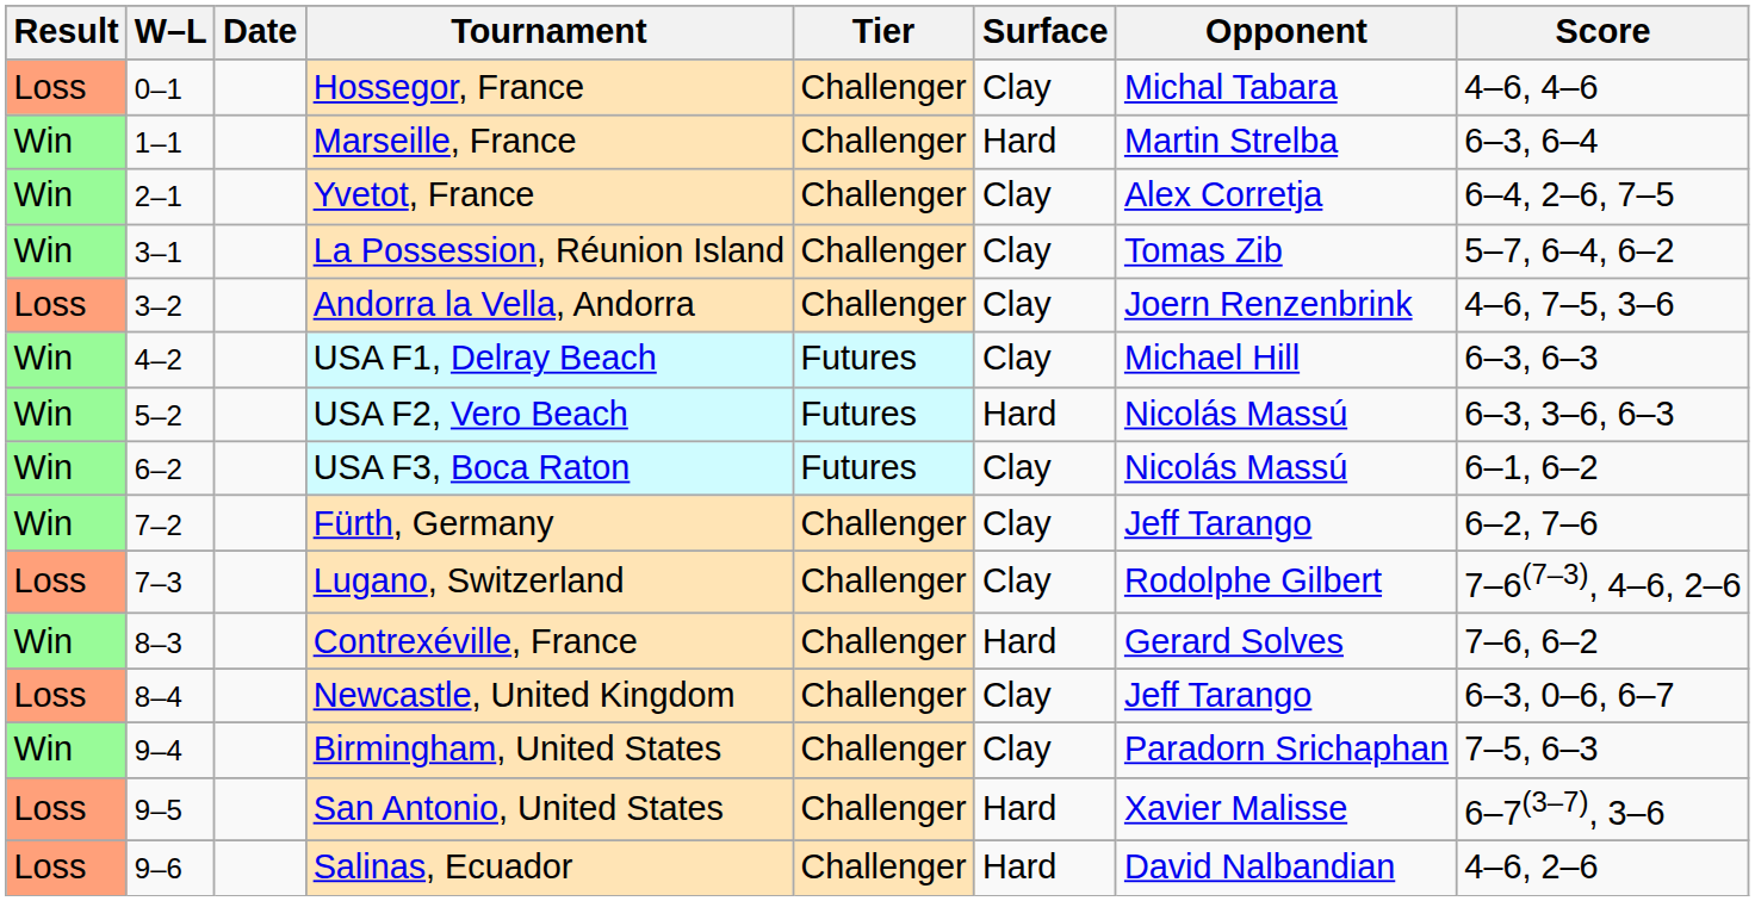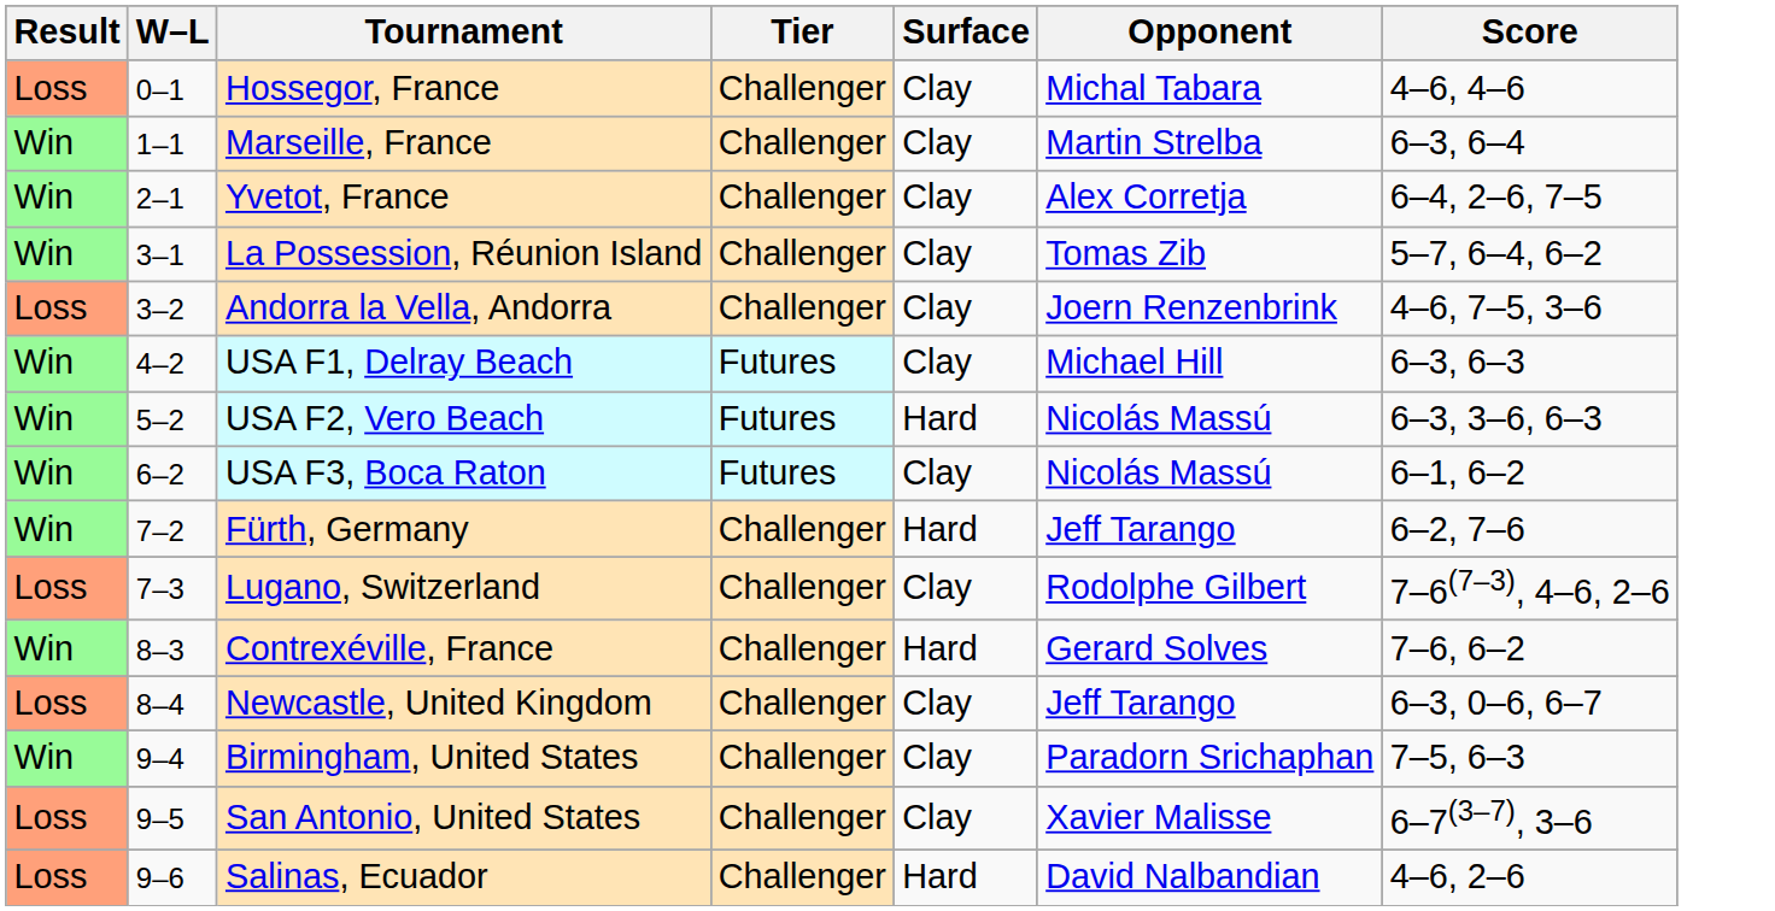 <table class="sortable wikitable">
 <tr>
 <th>Result</th>
 <th class="unsortable">W–L</th>
-<th>Date</th>
 <th>Tournament</th>
 <th>Tier</th>
 <th>Surface</th>
 <th>Opponent</th>
 <th class="unsortable">Score</th>
 </tr>
 <tr>
 <td style="background:#ffa07a;">Loss</td>
 <td><small>0–1</small></td>
-<td></td>
 <td style="background:moccasin;"><a href='#'>Hossegor</a>, France</td>
 <td style="background:moccasin;">Challenger</td>
 <td>Clay</td>
 <td> <a href='#'>Michal Tabara</a></td>
 <td>4–6, 4–6</td>
 </tr>
 <tr>
 <td style="background:#98fb98;">Win</td>
 <td><small>1–1</small></td>
-<td></td>
 <td style="background:moccasin;"><a href='#'>Marseille</a>, France</td>
 <td style="background:moccasin;">Challenger</td>
-<td>Hard</td>
+<td>Clay</td>
 <td> <a href='#'>Martin Strelba</a></td>
 <td>6–3, 6–4</td>
 </tr>
 <tr>
 <td style="background:#98fb98;">Win</td>
 <td><small>2–1</small></td>
-<td></td>
 <td style="background:moccasin;"><a href='#'>Yvetot</a>, France</td>
 <td style="background:moccasin;">Challenger</td>
 <td>Clay</td>
 <td> <a href='#'>Alex Corretja</a></td>
 <td>6–4, 2–6, 7–5</td>
 </tr>
 <tr>
 <td style="background:#98fb98;">Win</td>
 <td><small>3–1</small></td>
-<td></td>
 <td style="background:moccasin;"><a href='#'>La Possession</a>, Réunion Island</td>
 <td style="background:moccasin;">Challenger</td>
 <td>Clay</td>
 <td> <a href='#'>Tomas Zib</a></td>
 <td>5–7, 6–4, 6–2</td>
 </tr>
 <tr>
 <td style="background:#ffa07a;">Loss</td>
 <td><small>3–2</small></td>
-<td></td>
 <td style="background:moccasin;"><a href='#'>Andorra la Vella</a>, Andorra</td>
 <td style="background:moccasin;">Challenger</td>
 <td>Clay</td>
 <td> <a href='#'>Joern Renzenbrink</a></td>
 <td>4–6, 7–5, 3–6</td>
 </tr>
 <tr>
 <td style="background:#98fb98;">Win</td>
 <td><small>4–2</small></td>
-<td></td>
 <td style="background:#cffcff;">USA F1, <a href='#'>Delray Beach</a></td>
 <td style="background:#cffcff;">Futures</td>
 <td>Clay</td>
 <td> <a href='#'>Michael Hill</a></td>
 <td>6–3, 6–3</td>
 </tr>
 <tr>
 <td style="background:#98fb98;">Win</td>
 <td><small>5–2</small></td>
-<td></td>
 <td style="background:#cffcff;">USA F2, <a href='#'>Vero Beach</a></td>
 <td style="background:#cffcff;">Futures</td>
 <td>Hard</td>
 <td> <a href='#'>Nicolás Massú</a></td>
 <td>6–3, 3–6, 6–3</td>
 </tr>
 <tr>
 <td style="background:#98fb98;">Win</td>
 <td><small>6–2</small></td>
-<td></td>
 <td style="background:#cffcff;">USA F3, <a href='#'>Boca Raton</a></td>
 <td style="background:#cffcff;">Futures</td>
 <td>Clay</td>
 <td> <a href='#'>Nicolás Massú</a></td>
 <td>6–1, 6–2</td>
 </tr>
 <tr>
 <td style="background:#98fb98;">Win</td>
 <td><small>7–2</small></td>
-<td></td>
 <td style="background:moccasin;"><a href='#'>Fürth</a>, Germany</td>
 <td style="background:moccasin;">Challenger</td>
-<td>Clay</td>
+<td>Hard</td>
 <td> <a href='#'>Jeff Tarango</a></td>
 <td>6–2, 7–6</td>
 </tr>
 <tr>
 <td style="background:#ffa07a;">Loss</td>
 <td><small>7–3</small></td>
-<td></td>
 <td style="background:moccasin;"><a href='#'>Lugano</a>, Switzerland</td>
 <td style="background:moccasin;">Challenger</td>
 <td>Clay</td>
 <td> <a href='#'>Rodolphe Gilbert</a></td>
 <td>7–6<sup>(7–3)</sup>, 4–6, 2–6</td>
 </tr>
 <tr>
 <td style="background:#98fb98;">Win</td>
 <td><small>8–3</small></td>
-<td></td>
 <td style="background:moccasin;"><a href='#'>Contrexéville</a>, France</td>
 <td style="background:moccasin;">Challenger</td>
 <td>Hard</td>
 <td> <a href='#'>Gerard Solves</a></td>
 <td>7–6, 6–2</td>
 </tr>
 <tr>
 <td style="background:#ffa07a;">Loss</td>
 <td><small>8–4</small></td>
-<td></td>
 <td style="background:moccasin;"><a href='#'>Newcastle</a>, United Kingdom</td>
 <td style="background:moccasin;">Challenger</td>
 <td>Clay</td>
 <td> <a href='#'>Jeff Tarango</a></td>
 <td>6–3, 0–6, 6–7</td>
 </tr>
 <tr>
 <td style="background:#98fb98;">Win</td>
 <td><small>9–4</small></td>
-<td></td>
 <td style="background:moccasin;"><a href='#'>Birmingham</a>, United States</td>
 <td style="background:moccasin;">Challenger</td>
 <td>Clay</td>
 <td> <a href='#'>Paradorn Srichaphan</a></td>
 <td>7–5, 6–3</td>
 </tr>
 <tr>
 <td style="background:#ffa07a;">Loss</td>
 <td><small>9–5</small></td>
-<td></td>
 <td style="background:moccasin;"><a href='#'>San Antonio</a>, United States</td>
 <td style="background:moccasin;">Challenger</td>
-<td>Hard</td>
+<td>Clay</td>
 <td> <a href='#'>Xavier Malisse</a></td>
 <td>6–7<sup>(3–7)</sup>, 3–6</td>
 </tr>
 <tr>
 <td style="background:#ffa07a;">Loss</td>
 <td><small>9–6</small></td>
-<td></td>
 <td style="background:moccasin;"><a href='#'>Salinas</a>, Ecuador</td>
 <td style="background:moccasin;">Challenger</td>
 <td>Hard</td>
 <td> <a href='#'>David Nalbandian</a></td>
 <td>4–6, 2–6</td>
 </tr>
 </table>
